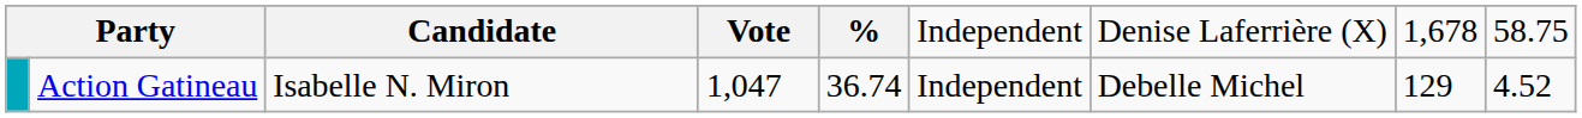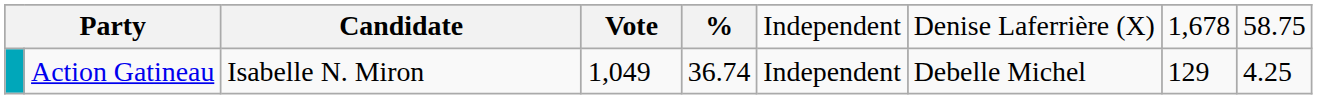 <table class="wikitable">
 <tr>
 <th bgcolor="#DDDDFF" width="100px" colspan="2">Party</th>
 <th bgcolor="#DDDDFF" width="200px">Candidate</th>
 <th bgcolor="#DDDDFF" width="50px">Vote</th>
 <th bgcolor="#DDDDFF" width="30px">%<br></th>
 <td>Independent</td>
 <td>Denise Laferrière (X)</td>
 <td>1,678</td>
 <td>58.75</td>
 </tr>
 <tr>
 <td bgcolor=#00a7ba> </td>
 <td><a href='#'>Action Gatineau</a></td>
 <td>Isabelle N. Miron</td>
-<td>1,047</td>
+<td>1,049</td>
 <td>36.74<br></td>
 <td>Independent</td>
 <td>Debelle Michel</td>
 <td>129</td>
-<td>4.52</td>
+<td>4.25</td>
 </tr>
 </table>
